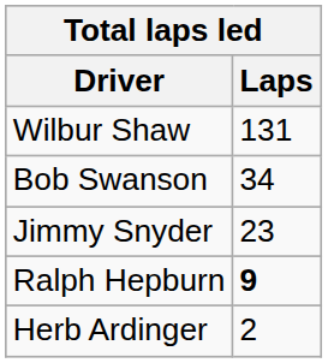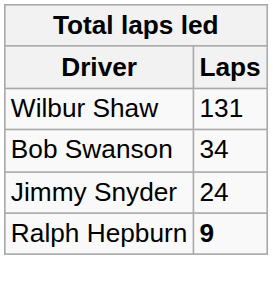 <table class="wikitable">
 <tr>
 <th colspan=2>Total laps led</th>
 </tr>
 <tr>
 <th>Driver</th>
 <th>Laps</th>
 </tr>
 <tr>
 <td>Wilbur Shaw</td>
 <td>131</td>
 </tr>
 <tr>
 <td>Bob Swanson</td>
 <td>34</td>
 </tr>
 <tr>
 <td>Jimmy Snyder</td>
-<td>23</td>
+<td>24</td>
 </tr>
 <tr>
 <td>Ralph Hepburn</td>
 <td><strong>9</strong></td>
 </tr>
-<tr>
-<td>Herb Ardinger</td>
-<td>2</td>
-</tr>
 </table>
